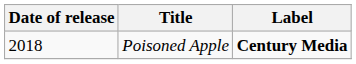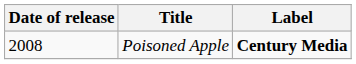 <table class="wikitable">
 <tr>
 <th>Date of release</th>
 <th>Title</th>
 <th>Label</th>
 </tr>
 <tr>
-<td>2018</td>
+<td>2008</td>
 <td><em>Poisoned Apple</em></td>
 <td><strong>Century Media</strong></td>
 </tr>
 <tr>
 </tr>
 </table>
